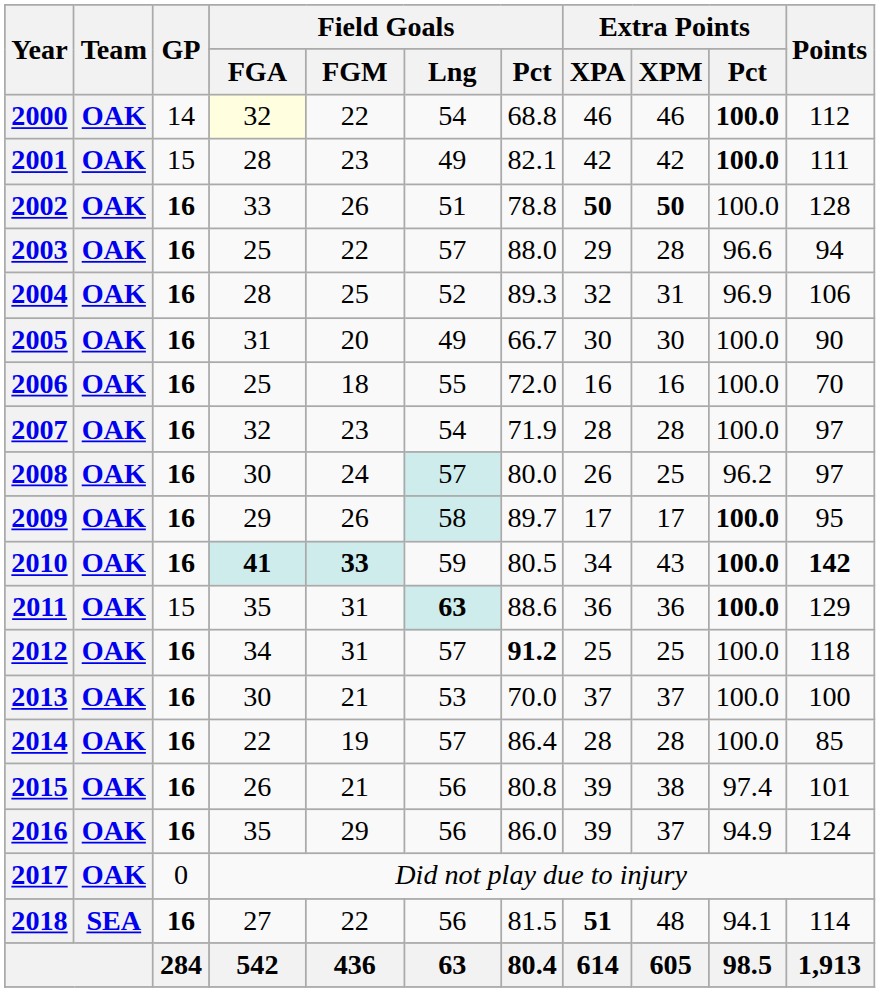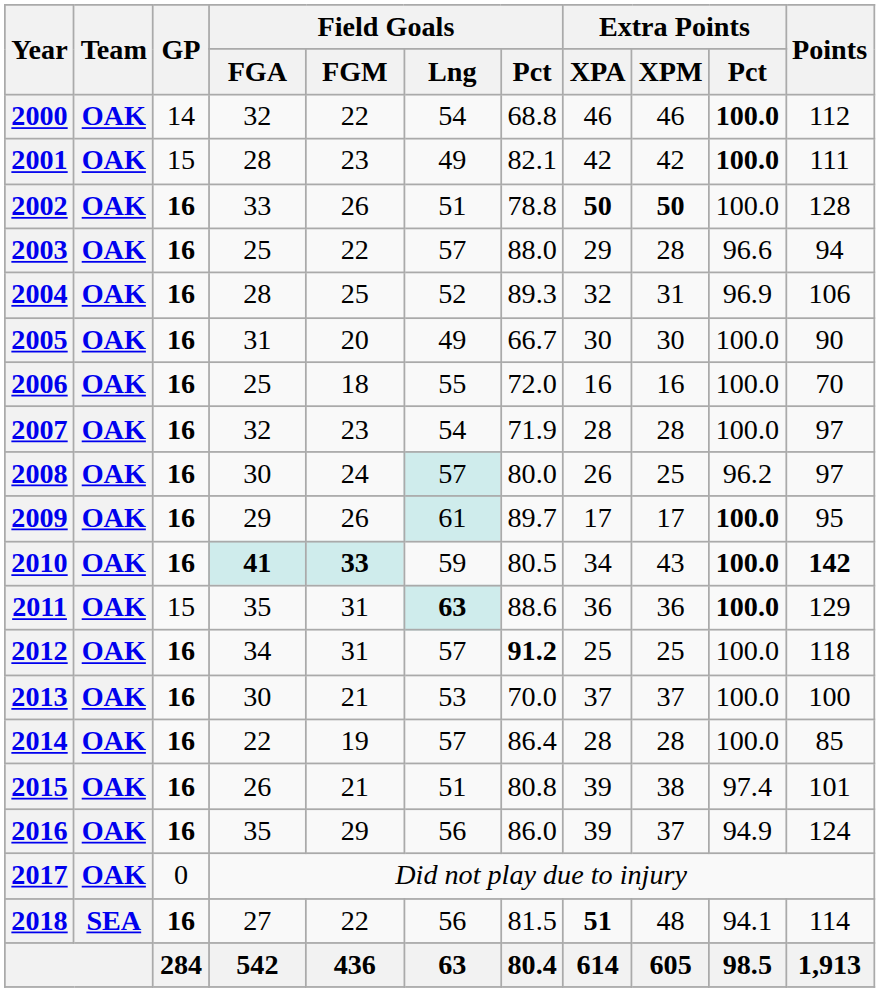 <table class="wikitable" style="text-align:center;">
 <tr>
 <th rowspan="2">Year</th>
 <th rowspan="2">Team</th>
 <th rowspan="2">GP</th>
 <th colspan="4">Field Goals</th>
 <th colspan="3">Extra Points</th>
 <th rowspan="2">Points</th>
 </tr>
 <tr>
 <th>FGA</th>
 <th>FGM</th>
 <th>Lng</th>
 <th>Pct</th>
 <th>XPA</th>
 <th>XPM</th>
 <th>Pct</th>
 </tr>
 <tr>
 <th><a href='#'>2000</a></th>
 <th><a href='#'>OAK</a></th>
 <td>14</td>
-<td style="background: lightyellow;">32</td>
+<td>32</td>
 <td>22</td>
 <td>54</td>
 <td>68.8</td>
 <td>46</td>
 <td>46</td>
 <td><strong>100.0</strong></td>
 <td>112</td>
 </tr>
 <tr>
 <th><a href='#'>2001</a></th>
 <th><a href='#'>OAK</a></th>
 <td>15</td>
 <td>28</td>
 <td>23</td>
 <td>49</td>
 <td>82.1</td>
 <td>42</td>
 <td>42</td>
 <td><strong>100.0</strong></td>
 <td>111</td>
 </tr>
 <tr>
 <th><a href='#'>2002</a></th>
 <th><a href='#'>OAK</a></th>
 <td><strong>16</strong></td>
 <td>33</td>
 <td>26</td>
 <td>51</td>
 <td>78.8</td>
 <td><strong>50</strong></td>
 <td><strong>50</strong></td>
 <td>100.0</td>
 <td>128</td>
 </tr>
 <tr>
 <th><a href='#'>2003</a></th>
 <th><a href='#'>OAK</a></th>
 <td><strong>16</strong></td>
 <td>25</td>
 <td>22</td>
 <td>57</td>
 <td>88.0</td>
 <td>29</td>
 <td>28</td>
 <td>96.6</td>
 <td>94</td>
 </tr>
 <tr>
 <th><a href='#'>2004</a></th>
 <th><a href='#'>OAK</a></th>
 <td><strong>16</strong></td>
 <td>28</td>
 <td>25</td>
 <td>52</td>
 <td>89.3</td>
 <td>32</td>
 <td>31</td>
 <td>96.9</td>
 <td>106</td>
 </tr>
 <tr>
 <th><a href='#'>2005</a></th>
 <th><a href='#'>OAK</a></th>
 <td><strong>16</strong></td>
 <td>31</td>
 <td>20</td>
 <td>49</td>
 <td>66.7</td>
 <td>30</td>
 <td>30</td>
 <td>100.0</td>
 <td>90</td>
 </tr>
 <tr>
 <th><a href='#'>2006</a></th>
 <th><a href='#'>OAK</a></th>
 <td><strong>16</strong></td>
 <td>25</td>
 <td>18</td>
 <td>55</td>
 <td>72.0</td>
 <td>16</td>
 <td>16</td>
 <td>100.0</td>
 <td>70</td>
 </tr>
 <tr>
 <th><a href='#'>2007</a></th>
 <th><a href='#'>OAK</a></th>
 <td><strong>16</strong></td>
 <td>32</td>
 <td>23</td>
 <td>54</td>
 <td>71.9</td>
 <td>28</td>
 <td>28</td>
 <td>100.0</td>
 <td>97</td>
 </tr>
 <tr>
 <th><a href='#'>2008</a></th>
 <th><a href='#'>OAK</a></th>
 <td><strong>16</strong></td>
 <td>30</td>
 <td>24</td>
 <td style="background:#cfecec; width:3em;">57</td>
 <td>80.0</td>
 <td>26</td>
 <td>25</td>
 <td>96.2</td>
 <td>97</td>
 </tr>
 <tr>
 <th><a href='#'>2009</a></th>
 <th><a href='#'>OAK</a></th>
 <td><strong>16</strong></td>
 <td>29</td>
 <td>26</td>
-<td style="background:#cfecec; width:3em;">58</td>
+<td style="background:#cfecec; width:3em;">61</td>
 <td>89.7</td>
 <td>17</td>
 <td>17</td>
 <td><strong>100.0</strong></td>
 <td>95</td>
 </tr>
 <tr>
 <th><a href='#'>2010</a></th>
 <th><a href='#'>OAK</a></th>
 <td><strong>16</strong></td>
 <td style="background:#cfecec; width:3em;"><strong>41</strong></td>
 <td style="background:#cfecec; width:3em;"><strong>33</strong></td>
 <td>59</td>
 <td>80.5</td>
 <td>34</td>
 <td>43</td>
 <td><strong>100.0</strong></td>
 <td><strong>142</strong></td>
 </tr>
 <tr>
 <th><a href='#'>2011</a></th>
 <th><a href='#'>OAK</a></th>
 <td>15</td>
 <td>35</td>
 <td>31</td>
 <td style="background:#cfecec; width:3em;"><strong>63</strong></td>
 <td>88.6</td>
 <td>36</td>
 <td>36</td>
 <td><strong>100.0</strong></td>
 <td>129</td>
 </tr>
 <tr>
 <th><a href='#'>2012</a></th>
 <th><a href='#'>OAK</a></th>
 <td><strong>16</strong></td>
 <td>34</td>
 <td>31</td>
 <td>57</td>
 <td><strong>91.2</strong></td>
 <td>25</td>
 <td>25</td>
 <td>100.0</td>
 <td>118</td>
 </tr>
 <tr>
 <th><a href='#'>2013</a></th>
 <th><a href='#'>OAK</a></th>
 <td><strong>16</strong></td>
 <td>30</td>
 <td>21</td>
 <td>53</td>
 <td>70.0</td>
 <td>37</td>
 <td>37</td>
 <td>100.0</td>
 <td>100</td>
 </tr>
 <tr>
 <th><a href='#'>2014</a></th>
 <th><a href='#'>OAK</a></th>
 <td><strong>16</strong></td>
 <td>22</td>
 <td>19</td>
 <td>57</td>
 <td>86.4</td>
 <td>28</td>
 <td>28</td>
 <td>100.0</td>
 <td>85</td>
 </tr>
 <tr>
 <th><a href='#'>2015</a></th>
 <th><a href='#'>OAK</a></th>
 <td><strong>16</strong></td>
 <td>26</td>
 <td>21</td>
-<td>56</td>
+<td>51</td>
 <td>80.8</td>
 <td>39</td>
 <td>38</td>
 <td>97.4</td>
 <td>101</td>
 </tr>
 <tr>
 <th><a href='#'>2016</a></th>
 <th><a href='#'>OAK</a></th>
 <td><strong>16</strong></td>
 <td>35</td>
 <td>29</td>
 <td>56</td>
 <td>86.0</td>
 <td>39</td>
 <td>37</td>
 <td>94.9</td>
 <td>124</td>
 </tr>
 <tr>
 <th><a href='#'>2017</a></th>
 <th><a href='#'>OAK</a></th>
 <td>0</td>
 <td colspan="8"><em>Did not play due to injury</em></td>
 </tr>
 <tr>
 <th><a href='#'>2018</a></th>
 <th><a href='#'>SEA</a></th>
 <td><strong>16</strong></td>
 <td>27</td>
 <td>22</td>
 <td>56</td>
 <td>81.5</td>
 <td><strong>51</strong></td>
 <td>48</td>
 <td>94.1</td>
 <td>114</td>
 </tr>
 <tr>
 <th colspan="2"></th>
 <th>284</th>
 <th>542</th>
 <th>436</th>
 <th>63</th>
 <th>80.4</th>
 <th>614</th>
 <th>605</th>
 <th>98.5</th>
 <th>1,913</th>
 </tr>
 </table>
